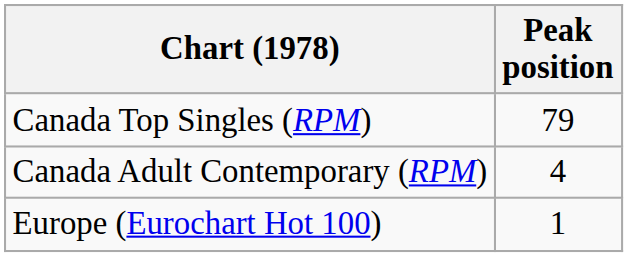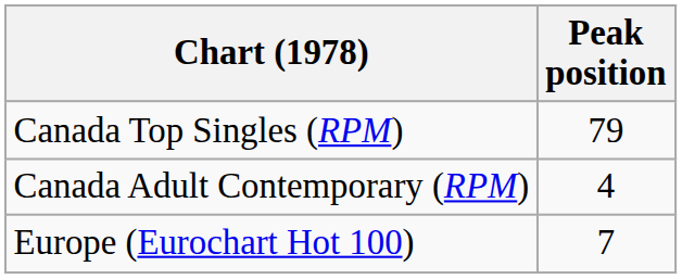 <table class="wikitable sortable">
 <tr>
 <th>Chart (1978)</th>
 <th>Peak<br>position</th>
 </tr>
 <tr>
 <td>Canada Top Singles (<a href='#'><em>RPM</em></a>)</td>
 <td style="text-align:center;">79</td>
 </tr>
 <tr>
 <td>Canada Adult Contemporary (<a href='#'><em>RPM</em></a>)</td>
 <td style="text-align:center;">4</td>
 </tr>
 <tr>
 <td>Europe (<a href='#'>Eurochart Hot 100</a>)</td>
-<td style="text-align:center;">1</td>
+<td style="text-align:center;">7</td>
 </tr>
 </table>
